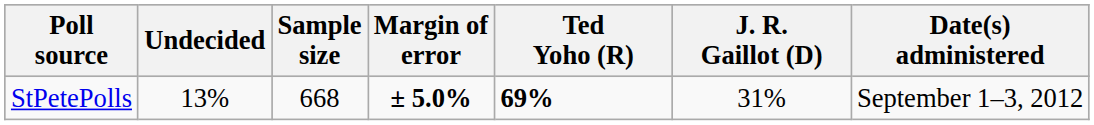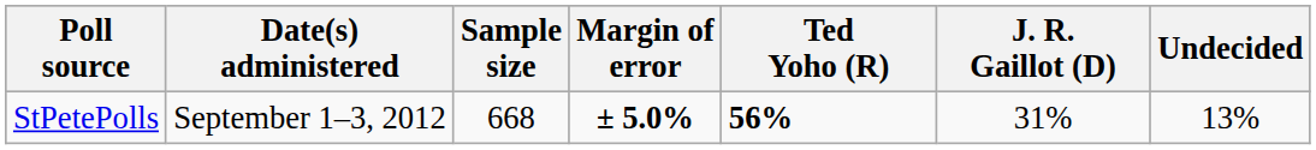 <table class="wikitable">
 <tr>
 <th>Poll<br>source</th>
-<th>Undecided</th>
+<th>Date(s)<br>administered</th>
 <th>Sample<br>size</th>
 <th>Margin of<br>error</th>
 <th style="width:100px;">Ted<br>Yoho (R)</th>
 <th style="width:100px;">J. R.<br>Gaillot (D)</th>
-<th>Date(s)<br>administered</th>
+<th>Undecided</th>
 </tr>
 <tr>
 <td><a href='#'>StPetePolls</a></td>
-<td align=center>13%</td>
+<td align=center>September 1–3, 2012</td>
 <td align=center>668</td>
 <td align=center><strong>± 5.0%</strong></td>
-<td><strong>69%</strong></td>
+<td><strong>56%</strong></td>
 <td align=center>31%</td>
-<td align=center>September 1–3, 2012</td>
+<td align=center>13%</td>
 </tr>
 </table>
